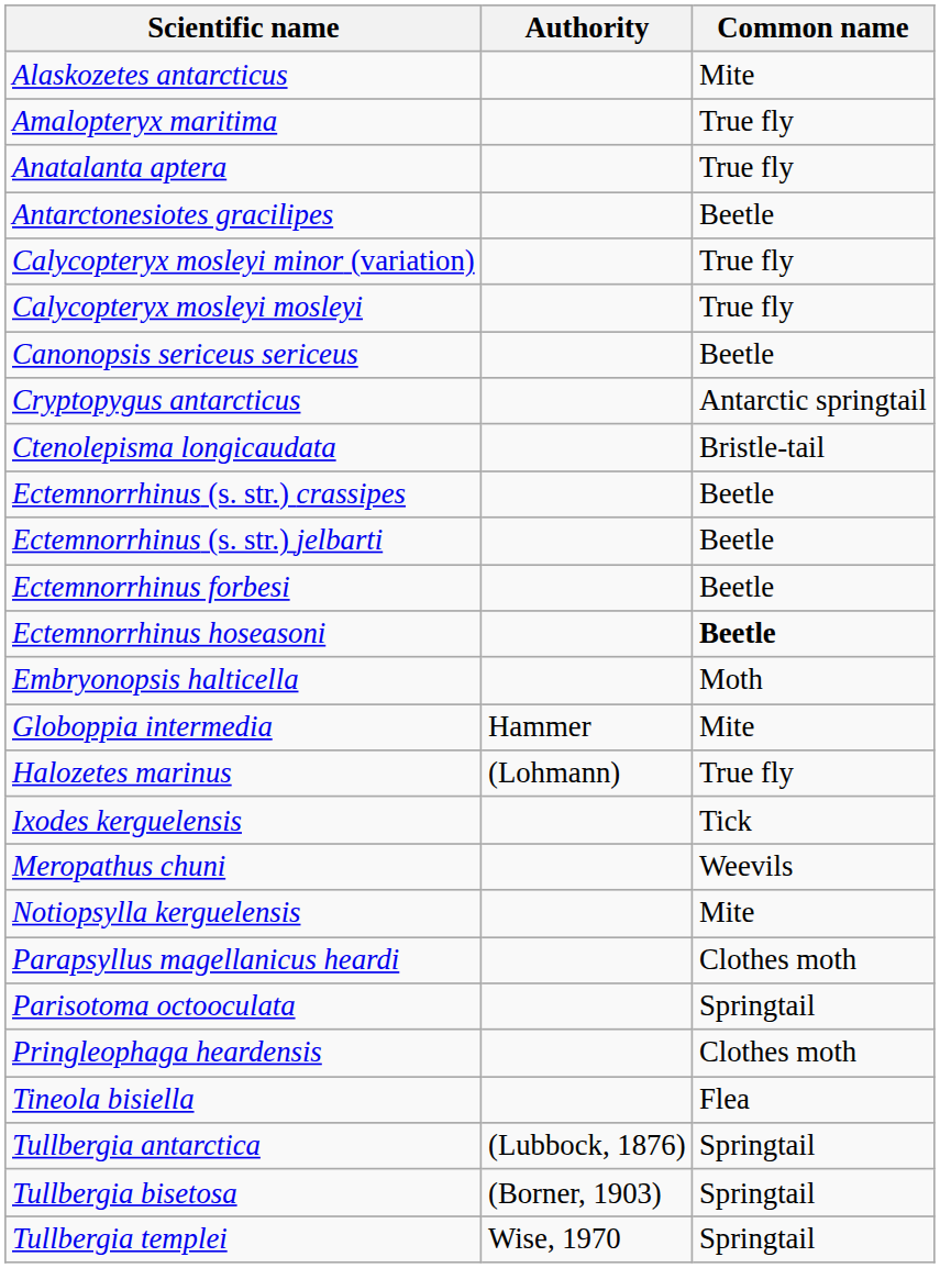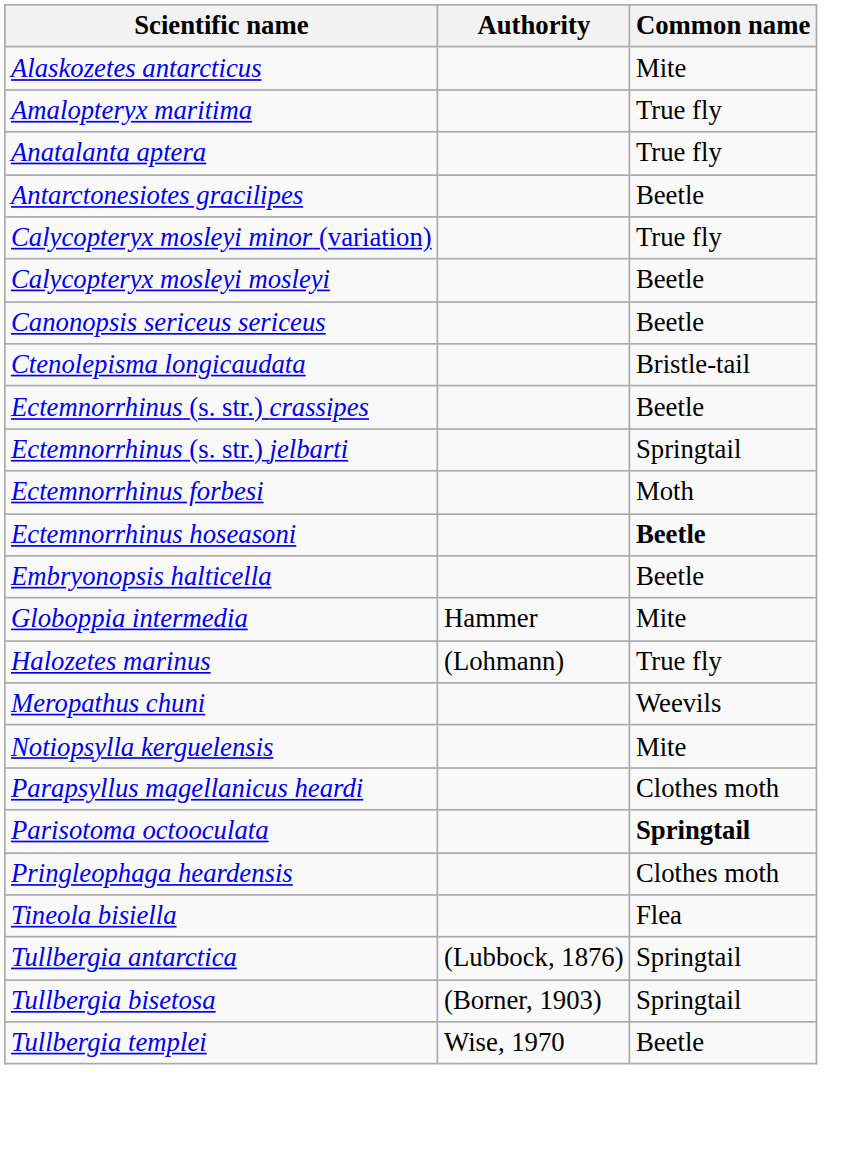 <table class="wikitable sortable">
 <tr>
 <th>Scientific name</th>
 <th>Authority</th>
 <th>Common name</th>
 </tr>
 <tr>
 <td><em><a href='#'>Alaskozetes antarcticus</a></em></td>
 <td></td>
 <td>Mite</td>
 </tr>
 <tr>
 <td><em><a href='#'>Amalopteryx maritima</a></em></td>
 <td></td>
 <td>True fly</td>
 </tr>
 <tr>
 <td><em><a href='#'>Anatalanta aptera</a></em></td>
 <td></td>
 <td>True fly</td>
 </tr>
 <tr>
 <td><em><a href='#'>Antarctonesiotes gracilipes</a></em></td>
 <td></td>
 <td>Beetle</td>
 </tr>
 <tr>
 <td><a href='#'><em>Calycopteryx mosleyi minor</em> (variation)</a></td>
 <td></td>
 <td>True fly</td>
 </tr>
 <tr>
 <td><em><a href='#'>Calycopteryx mosleyi mosleyi</a></em></td>
 <td></td>
-<td>True fly</td>
+<td>Beetle</td>
 </tr>
 <tr>
 <td><a href='#'><em>Canonopsis sericeus sericeus</em></a></td>
 <td></td>
 <td>Beetle</td>
-</tr>
-<tr>
-<td><em><a href='#'>Cryptopygus antarcticus</a></em></td>
-<td></td>
-<td>Antarctic springtail</td>
 </tr>
 <tr>
 <td><em><a href='#'>Ctenolepisma longicaudata</a></em></td>
 <td></td>
 <td>Bristle-tail</td>
 </tr>
 <tr>
 <td><a href='#'><em>Ectemnorrhinus</em> (s. str.) <em>crassipes</em></a></td>
 <td></td>
 <td>Beetle</td>
 </tr>
 <tr>
 <td><a href='#'><em>Ectemnorrhinus</em> (s. str.) <em>jelbarti</em></a></td>
 <td></td>
-<td>Beetle</td>
+<td>Springtail</td>
 </tr>
 <tr>
 <td><em><a href='#'>Ectemnorrhinus forbesi</a></em></td>
 <td></td>
-<td>Beetle</td>
+<td>Moth</td>
 </tr>
 <tr>
 <td><em><a href='#'>Ectemnorrhinus hoseasoni</a></em></td>
 <td></td>
 <td><strong>Beetle</strong></td>
 </tr>
 <tr>
 <td><em><a href='#'>Embryonopsis halticella</a></em></td>
 <td></td>
-<td>Moth</td>
+<td>Beetle</td>
 </tr>
 <tr>
 <td><em><a href='#'>Globoppia intermedia</a></em></td>
 <td>Hammer</td>
 <td>Mite</td>
 </tr>
 <tr>
 <td><em><a href='#'>Halozetes marinus</a></em></td>
 <td>(Lohmann)</td>
 <td>True fly</td>
-</tr>
-<tr>
-<td><em><a href='#'>Ixodes kerguelensis</a></em></td>
-<td></td>
-<td>Tick</td>
 </tr>
 <tr>
 <td><em><a href='#'>Meropathus chuni</a></em></td>
 <td></td>
 <td>Weevils</td>
 </tr>
 <tr>
 <td><em><a href='#'>Notiopsylla kerguelensis</a></em></td>
 <td></td>
 <td>Mite</td>
 </tr>
 <tr>
 <td><em><a href='#'>Parapsyllus magellanicus heardi</a></em></td>
 <td></td>
 <td>Clothes moth</td>
 </tr>
 <tr>
 <td><em><a href='#'>Parisotoma octooculata</a></em></td>
 <td></td>
-<td>Springtail</td>
+<td><strong>Springtail</strong></td>
 </tr>
 <tr>
 <td><em><a href='#'>Pringleophaga heardensis</a></em></td>
 <td></td>
 <td>Clothes moth</td>
 </tr>
 <tr>
 <td><em><a href='#'>Tineola bisiella</a></em></td>
 <td></td>
 <td>Flea</td>
 </tr>
 <tr>
 <td><em><a href='#'>Tullbergia antarctica</a></em></td>
 <td>(Lubbock, 1876)</td>
 <td>Springtail</td>
 </tr>
 <tr>
 <td><em><a href='#'>Tullbergia bisetosa</a></em></td>
 <td>(Borner, 1903)</td>
 <td>Springtail</td>
 </tr>
 <tr>
 <td><em><a href='#'>Tullbergia templei</a></em></td>
 <td>Wise, 1970</td>
-<td>Springtail</td>
+<td>Beetle</td>
 </tr>
 </table>
